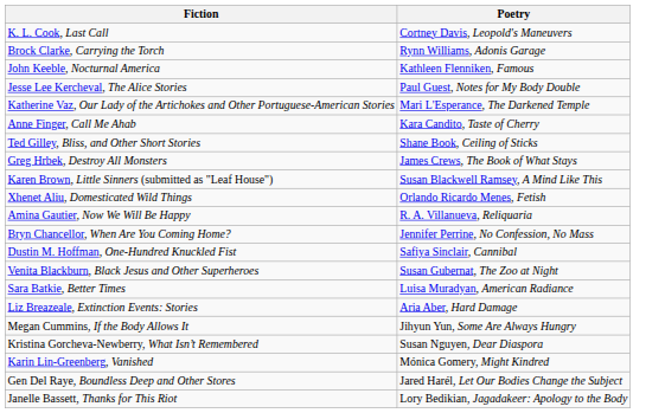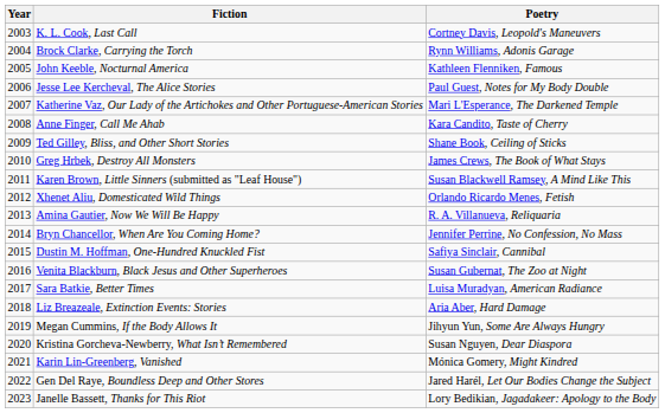 <table class="wikitable">
 <tr>
+<th>Year</th>
 <th>Fiction</th>
 <th>Poetry</th>
 </tr>
 <tr>
+<td>2003</td>
 <td><a href='#'>K. L. Cook</a>, <em>Last Call</em></td>
 <td><a href='#'>Cortney Davis</a>, <em>Leopold's Maneuvers</em></td>
 </tr>
 <tr>
+<td>2004</td>
 <td><a href='#'>Brock Clarke</a>, <em>Carrying the Torch</em></td>
 <td><a href='#'>Rynn Williams</a>, <em>Adonis Garage</em></td>
 </tr>
 <tr>
+<td>2005</td>
 <td><a href='#'>John Keeble</a>, <em>Nocturnal America</em></td>
 <td><a href='#'>Kathleen Flenniken</a>, <em>Famous</em></td>
 </tr>
 <tr>
+<td>2006</td>
 <td><a href='#'>Jesse Lee Kercheval</a>, <em>The Alice Stories</em></td>
 <td><a href='#'>Paul Guest</a>, <em>Notes for My Body Double</em></td>
 </tr>
 <tr>
+<td>2007</td>
 <td><a href='#'>Katherine Vaz</a>, <em>Our Lady of the Artichokes and Other Portuguese-American Stories</em></td>
 <td><a href='#'>Mari L'Esperance</a>, <em>The Darkened Temple</em></td>
 </tr>
 <tr>
+<td>2008</td>
 <td><a href='#'>Anne Finger</a>, <em>Call Me Ahab</em></td>
 <td><a href='#'>Kara Candito</a>, <em>Taste of Cherry</em></td>
 </tr>
 <tr>
+<td>2009</td>
 <td><a href='#'>Ted Gilley</a>, <em>Bliss, and Other Short Stories</em></td>
 <td><a href='#'>Shane Book</a>, <em>Ceiling of Sticks</em></td>
 </tr>
 <tr>
+<td>2010</td>
 <td><a href='#'>Greg Hrbek</a>, <em>Destroy All Monsters</em></td>
 <td><a href='#'>James Crews</a>, <em>The Book of What Stays</em></td>
 </tr>
 <tr>
+<td>2011</td>
 <td><a href='#'>Karen Brown</a>, <em>Little Sinners</em> (submitted as "Leaf House")</td>
 <td><a href='#'>Susan Blackwell Ramsey</a>, <em>A Mind Like This</em></td>
 </tr>
 <tr>
+<td>2012</td>
 <td><a href='#'>Xhenet Aliu</a>, <em>Domesticated Wild Things</em></td>
 <td><a href='#'>Orlando Ricardo Menes</a>, <em>Fetish</em></td>
 </tr>
 <tr>
+<td>2013</td>
 <td><a href='#'>Amina Gautier</a>, <em>Now We Will Be Happy</em></td>
 <td><a href='#'>R. A. Villanueva</a>, <em>Reliquaria</em></td>
 </tr>
 <tr>
+<td>2014</td>
 <td><a href='#'>Bryn Chancellor</a>, <em>When Are You Coming Home?</em></td>
 <td><a href='#'>Jennifer Perrine</a>, <em>No Confession, No Mass</em></td>
 </tr>
 <tr>
+<td>2015</td>
 <td><a href='#'>Dustin M. Hoffman</a>, <em>One-Hundred Knuckled Fist</em></td>
 <td><a href='#'>Safiya Sinclair</a>, <em>Cannibal</em></td>
 </tr>
 <tr>
+<td>2016</td>
 <td><a href='#'>Venita Blackburn</a>, <em>Black Jesus and Other Superheroes</em></td>
 <td><a href='#'>Susan Gubernat</a>, <em>The Zoo at Night</em></td>
 </tr>
 <tr>
+<td>2017</td>
 <td><a href='#'>Sara Batkie</a>, <em>Better Times</em></td>
 <td><a href='#'>Luisa Muradyan</a>, <em>American Radiance</em></td>
 </tr>
 <tr>
+<td>2018</td>
 <td><a href='#'>Liz Breazeale</a>, <em>Extinction Events: Stories</em></td>
 <td><a href='#'>Aria Aber</a>, <em>Hard Damage</em></td>
 </tr>
 <tr>
+<td>2019</td>
 <td>Megan Cummins, <em>If the Body Allows It</em></td>
 <td>Jihyun Yun, <em>Some Are Always Hungry</em></td>
 </tr>
 <tr>
+<td>2020</td>
 <td>Kristina Gorcheva-Newberry, <em>What Isn’t Remembered</em></td>
 <td>Susan Nguyen, <em>Dear Diaspora</em></td>
 </tr>
 <tr>
+<td>2021</td>
 <td><a href='#'>Karin Lin-Greenberg</a>, <em>Vanished</em></td>
 <td>Mónica Gomery, <em>Might Kindred</em></td>
 </tr>
 <tr>
+<td>2022</td>
 <td>Gen Del Raye, <em>Boundless Deep and Other Stores</em></td>
 <td>Jared Harél, <em>Let Our Bodies Change the Subject</em></td>
 </tr>
 <tr>
+<td>2023</td>
 <td>Janelle Bassett, <em>Thanks for This Riot</em></td>
 <td>Lory Bedikian, <em>Jagadakeer: Apology to the Body</em></td>
 </tr>
 </table>
